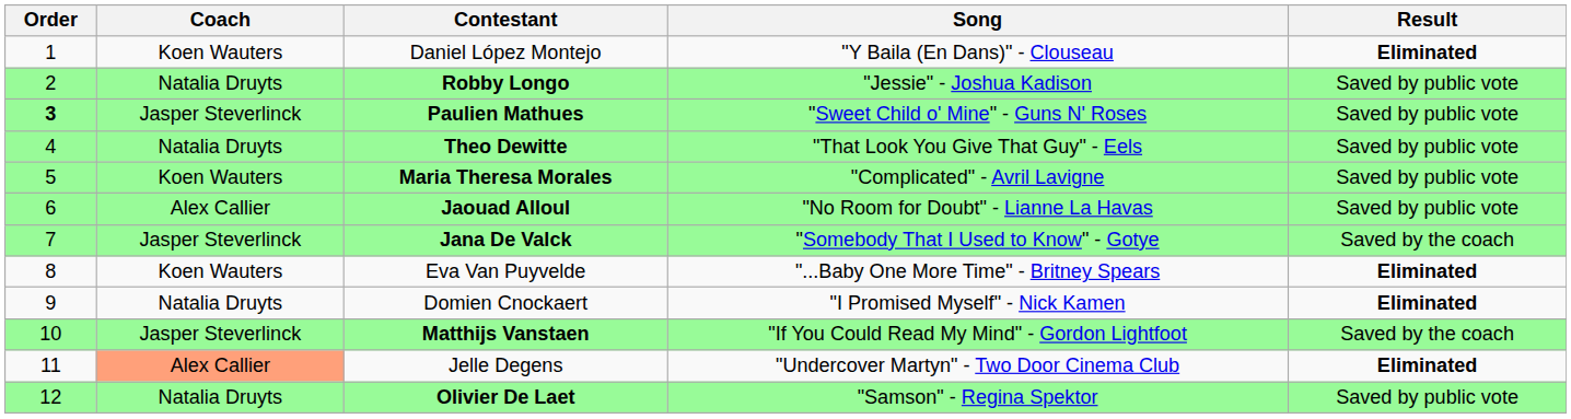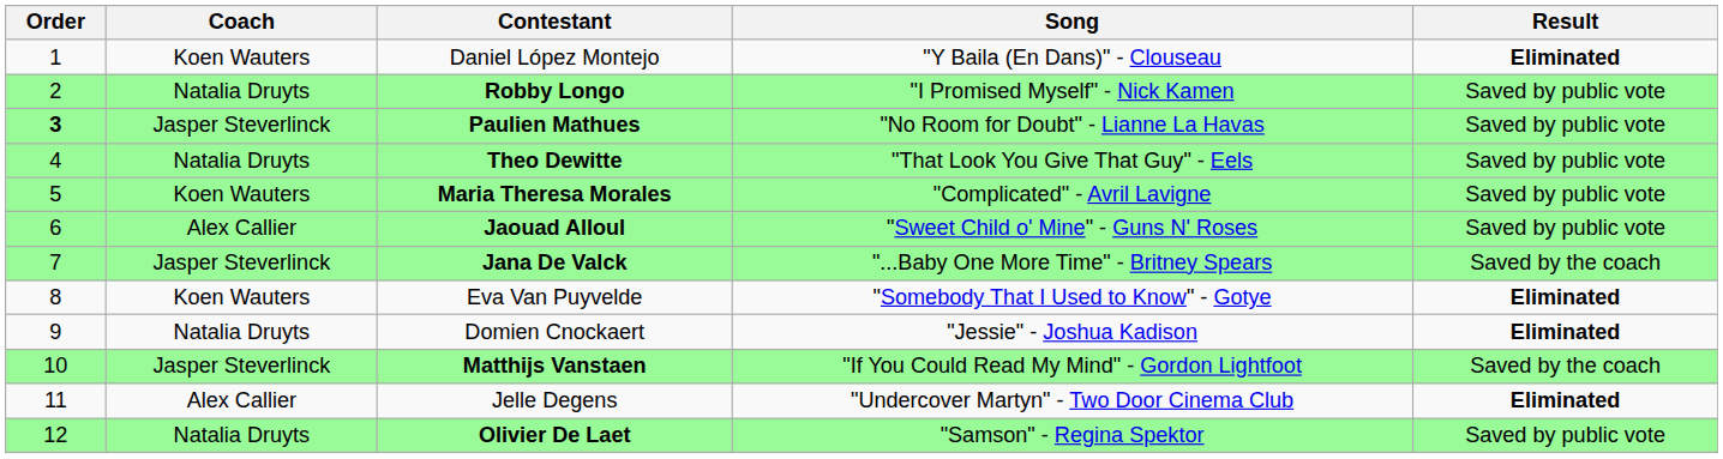 <table class="wikitable sortable" style="text-align: center; width: 100%;">
 <tr>
 <th>Order</th>
 <th>Coach</th>
 <th>Contestant</th>
 <th>Song</th>
 <th>Result</th>
 </tr>
 <tr>
 <td>1</td>
 <td>Koen Wauters</td>
 <td>Daniel López Montejo</td>
 <td>"Y Baila (En Dans)" - <a href='#'>Clouseau</a></td>
 <td><strong>Eliminated</strong></td>
 </tr>
 <tr bgcolor=palegreen>
 <td>2</td>
 <td>Natalia Druyts</td>
 <td><strong>Robby Longo</strong></td>
-<td>"Jessie" - <a href='#'>Joshua Kadison</a></td>
+<td>"I Promised Myself" - <a href='#'>Nick Kamen</a></td>
 <td>Saved by public vote</td>
 </tr>
 <tr bgcolor=palegreen>
 <td><strong>3</strong></td>
 <td>Jasper Steverlinck</td>
 <td><strong>Paulien Mathues</strong></td>
-<td>"<a href='#'>Sweet Child o' Mine</a>" - <a href='#'>Guns N' Roses</a></td>
+<td>"No Room for Doubt" - <a href='#'>Lianne La Havas</a></td>
 <td>Saved by public vote</td>
 </tr>
 <tr bgcolor=palegreen>
 <td>4</td>
 <td>Natalia Druyts</td>
 <td><strong>Theo Dewitte</strong></td>
 <td>"That Look You Give That Guy" - <a href='#'>Eels</a></td>
 <td>Saved by public vote</td>
 </tr>
 <tr bgcolor=palegreen>
 <td>5</td>
 <td>Koen Wauters</td>
 <td><strong>Maria Theresa Morales</strong></td>
 <td>"Complicated" - <a href='#'>Avril Lavigne</a></td>
 <td>Saved by public vote</td>
 </tr>
 <tr bgcolor=palegreen>
 <td>6</td>
 <td>Alex Callier</td>
 <td><strong>Jaouad Alloul</strong></td>
-<td>"No Room for Doubt" - <a href='#'>Lianne La Havas</a></td>
+<td>"<a href='#'>Sweet Child o' Mine</a>" - <a href='#'>Guns N' Roses</a></td>
 <td>Saved by public vote</td>
 </tr>
 <tr bgcolor=palegreen>
 <td>7</td>
 <td>Jasper Steverlinck</td>
 <td><strong>Jana De Valck</strong></td>
-<td>"<a href='#'>Somebody That I Used to Know</a>" - <a href='#'>Gotye</a></td>
+<td>"...Baby One More Time" - <a href='#'>Britney Spears</a></td>
 <td>Saved by the coach</td>
 </tr>
 <tr>
 <td>8</td>
 <td>Koen Wauters</td>
 <td>Eva Van Puyvelde</td>
-<td>"...Baby One More Time" - <a href='#'>Britney Spears</a></td>
+<td>"<a href='#'>Somebody That I Used to Know</a>" - <a href='#'>Gotye</a></td>
 <td><strong>Eliminated</strong></td>
 </tr>
 <tr>
 <td>9</td>
 <td>Natalia Druyts</td>
 <td>Domien Cnockaert</td>
-<td>"I Promised Myself" - <a href='#'>Nick Kamen</a></td>
+<td>"Jessie" - <a href='#'>Joshua Kadison</a></td>
 <td><strong>Eliminated</strong></td>
 </tr>
 <tr bgcolor=palegreen>
 <td>10</td>
 <td>Jasper Steverlinck</td>
 <td><strong>Matthijs Vanstaen</strong></td>
 <td>"If You Could Read My Mind" - <a href='#'>Gordon Lightfoot</a></td>
 <td>Saved by the coach</td>
 </tr>
 <tr>
 <td>11</td>
-<td style="background: lightsalmon;">Alex Callier</td>
+<td>Alex Callier</td>
 <td>Jelle Degens</td>
 <td>"Undercover Martyn" - <a href='#'>Two Door Cinema Club</a></td>
 <td><strong>Eliminated</strong></td>
 </tr>
 <tr bgcolor=palegreen>
 <td>12</td>
 <td>Natalia Druyts</td>
 <td><strong>Olivier De Laet</strong></td>
 <td>"Samson" - <a href='#'>Regina Spektor</a></td>
 <td>Saved by public vote</td>
 </tr>
 <tr>
 </tr>
 </table>
